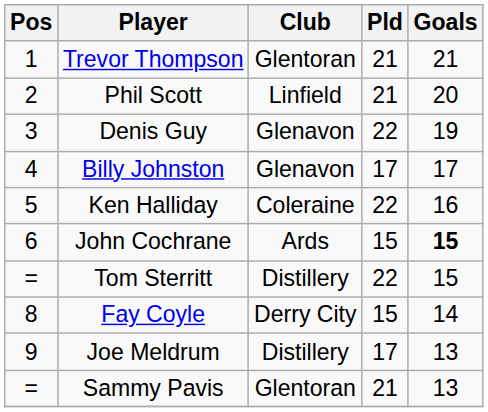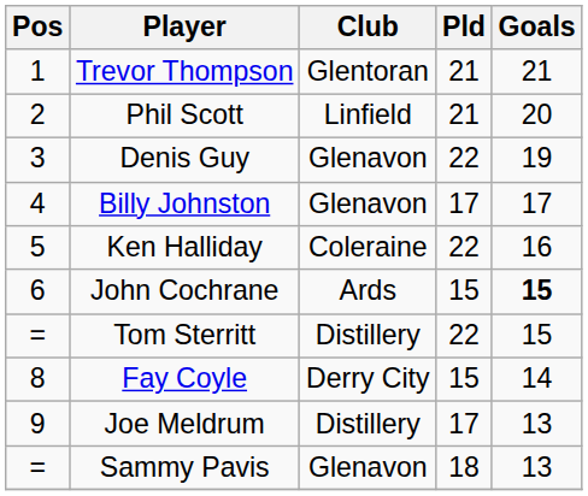 <table class="wikitable" style="text-align: center;">
 <tr>
 <th>Pos</th>
 <th>Player</th>
 <th>Club</th>
 <th>Pld</th>
 <th>Goals</th>
 </tr>
 <tr>
 <td>1</td>
 <td><a href='#'>Trevor Thompson</a></td>
 <td>Glentoran</td>
 <td>21</td>
 <td>21</td>
 </tr>
 <tr>
 <td>2</td>
 <td>Phil Scott</td>
 <td>Linfield</td>
 <td>21</td>
 <td>20</td>
 </tr>
 <tr>
 <td>3</td>
 <td>Denis Guy</td>
 <td>Glenavon</td>
 <td>22</td>
 <td>19</td>
 </tr>
 <tr>
 <td>4</td>
 <td><a href='#'>Billy Johnston</a></td>
 <td>Glenavon</td>
 <td>17</td>
 <td>17</td>
 </tr>
 <tr>
 <td>5</td>
 <td>Ken Halliday</td>
 <td>Coleraine</td>
 <td>22</td>
 <td>16</td>
 </tr>
 <tr>
 <td>6</td>
 <td>John Cochrane</td>
 <td>Ards</td>
 <td>15</td>
 <td><strong>15</strong></td>
 </tr>
 <tr>
 <td>=</td>
 <td>Tom Sterritt</td>
 <td>Distillery</td>
 <td>22</td>
 <td>15</td>
 </tr>
 <tr>
 <td>8</td>
 <td><a href='#'>Fay Coyle</a></td>
 <td>Derry City</td>
 <td>15</td>
 <td>14</td>
 </tr>
 <tr>
 <td>9</td>
 <td>Joe Meldrum</td>
 <td>Distillery</td>
 <td>17</td>
 <td>13</td>
 </tr>
 <tr>
 <td>=</td>
 <td>Sammy Pavis</td>
-<td>Glentoran</td>
-<td>21</td>
+<td>Glenavon</td>
+<td>18</td>
 <td>13</td>
 </tr>
 <tr>
 </tr>
 </table>
